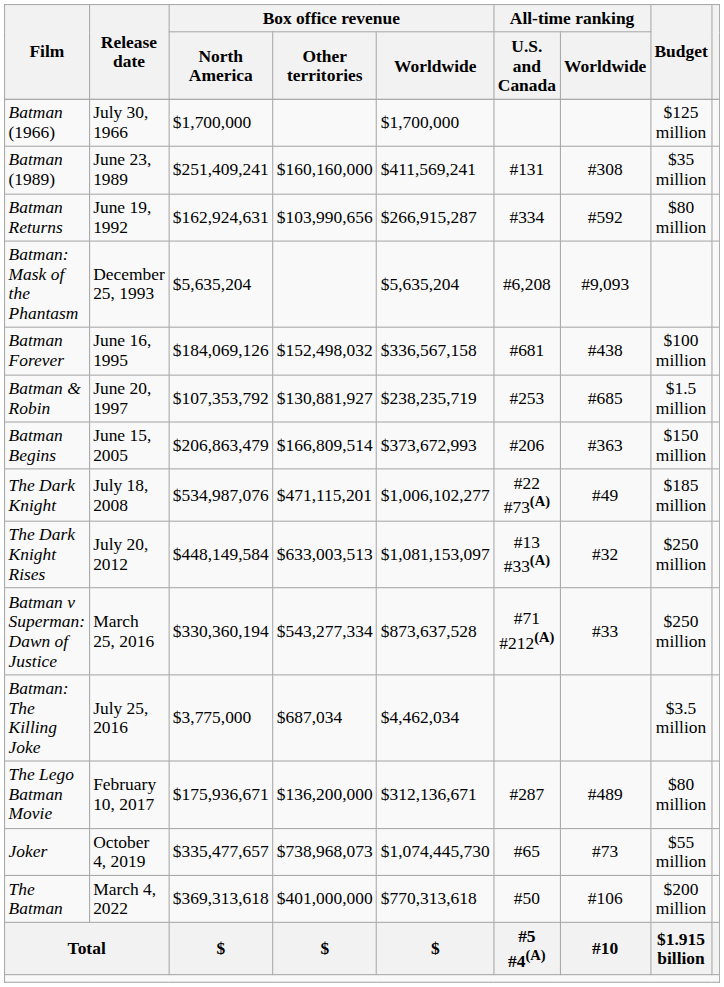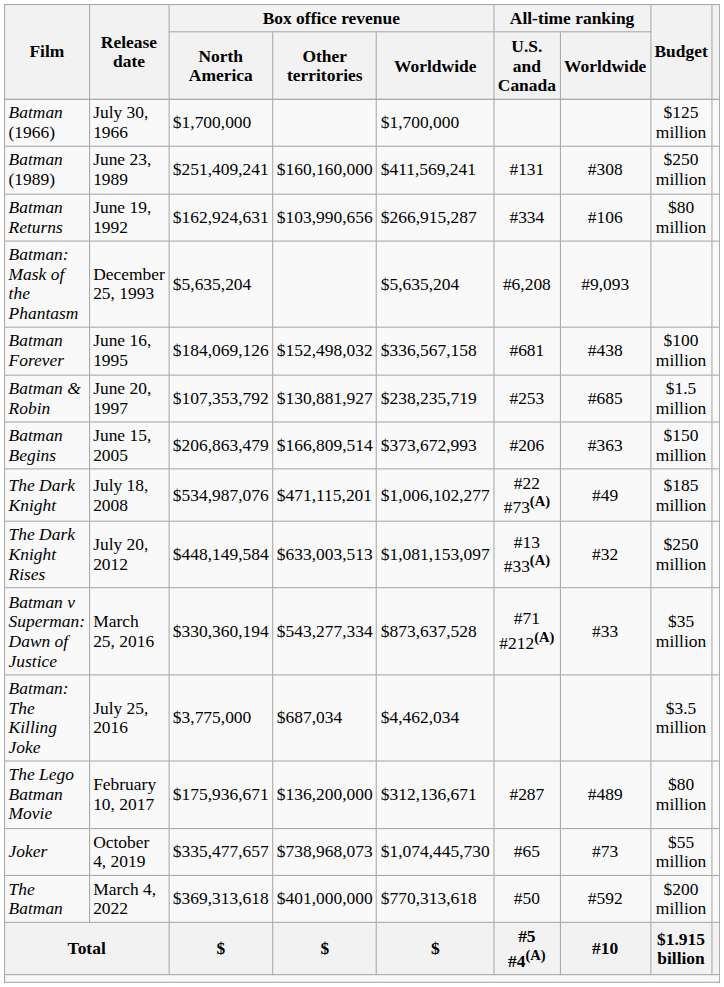 <table class="wikitable sortable" style="width:99%;">
 <tr>
 <th rowspan="2">Film</th>
 <th rowspan="2">Release date</th>
 <th colspan="3">Box office revenue</th>
 <th colspan="2">All-time ranking</th>
 <th rowspan="2">Budget</th>
 <th rowspan="2"></th>
 </tr>
 <tr>
 <th>North America</th>
 <th>Other territories</th>
 <th>Worldwide</th>
 <th>U.S. and Canada</th>
 <th>Worldwide</th>
 </tr>
 <tr>
 </tr>
 <tr>
 <td><em>Batman</em> (1966)</td>
 <td>July 30, 1966</td>
 <td>$1,700,000</td>
 <td></td>
 <td>$1,700,000</td>
 <td></td>
 <td></td>
 <td style="text-align:center;">$125 million</td>
 <td style="text-align:center;"></td>
 </tr>
 <tr>
 <td><em>Batman</em> (1989)</td>
 <td>June 23, 1989</td>
 <td>$251,409,241</td>
 <td>$160,160,000</td>
 <td>$411,569,241</td>
 <td style="text-align:center;">#131</td>
 <td style="text-align:center;">#308</td>
-<td style="text-align:center;">$35 million</td>
+<td style="text-align:center;">$250 million</td>
 <td style="text-align:center;"></td>
 </tr>
 <tr>
 <td><em>Batman Returns</em></td>
 <td>June 19, 1992</td>
 <td>$162,924,631</td>
 <td>$103,990,656</td>
 <td>$266,915,287</td>
 <td style="text-align:center;">#334</td>
-<td style="text-align:center;">#592</td>
+<td style="text-align:center;">#106</td>
 <td style="text-align:center;">$80 million</td>
 <td style="text-align:center;"></td>
 </tr>
 <tr>
 <td><em>Batman: Mask of the Phantasm</em></td>
 <td>December 25, 1993</td>
 <td>$5,635,204</td>
 <td></td>
 <td>$5,635,204</td>
 <td style="text-align:center;">#6,208</td>
 <td style="text-align:center;">#9,093</td>
 <td></td>
 <td style="text-align:center;"></td>
 </tr>
 <tr>
 <td><em>Batman Forever</em></td>
 <td>June 16, 1995</td>
 <td>$184,069,126</td>
 <td>$152,498,032</td>
 <td>$336,567,158</td>
 <td style="text-align:center;">#681</td>
 <td style="text-align:center;">#438</td>
 <td style="text-align:center;">$100 million</td>
 <td style="text-align:center;"></td>
 </tr>
 <tr>
 <td><em>Batman & Robin</em></td>
 <td>June 20, 1997</td>
 <td>$107,353,792</td>
 <td>$130,881,927</td>
 <td>$238,235,719</td>
 <td style="text-align:center;">#253</td>
 <td style="text-align:center;">#685</td>
 <td style="text-align:center;">$1.5 million</td>
 <td style="text-align:center;"></td>
 </tr>
 <tr>
 <td><em>Batman Begins</em></td>
 <td>June 15, 2005</td>
 <td>$206,863,479</td>
 <td>$166,809,514</td>
 <td>$373,672,993</td>
 <td style="text-align:center;">#206</td>
 <td style="text-align:center;">#363</td>
 <td style="text-align:center;">$150 million</td>
 <td style="text-align:center;"></td>
 </tr>
 <tr>
 <td><em>The Dark Knight</em></td>
 <td>July 18, 2008</td>
 <td>$534,987,076</td>
 <td>$471,115,201</td>
 <td>$1,006,102,277</td>
 <td style="text-align:center;">#22<br>#73<sup><strong>(A)</strong></sup></td>
 <td style="text-align:center;">#49</td>
 <td style="text-align:center;">$185 million</td>
 <td style="text-align:center;"></td>
 </tr>
 <tr>
 <td><em>The Dark Knight Rises</em></td>
 <td>July 20, 2012</td>
 <td>$448,149,584</td>
 <td>$633,003,513</td>
 <td>$1,081,153,097</td>
 <td style="text-align:center;">#13<br>#33<sup><strong>(A)</strong></sup></td>
 <td style="text-align:center;">#32</td>
 <td style="text-align:center;">$250 million</td>
 <td style="text-align:center;"></td>
 </tr>
 <tr>
 <td><em>Batman v Superman: Dawn of Justice</em></td>
 <td>March 25, 2016</td>
 <td>$330,360,194</td>
 <td>$543,277,334</td>
 <td>$873,637,528</td>
 <td style="text-align:center;">#71<br>#212<sup><strong>(A)</strong></sup></td>
 <td style="text-align:center;">#33</td>
-<td style="text-align:center;">$250 million</td>
+<td style="text-align:center;">$35 million</td>
 <td style="text-align:center;"></td>
 </tr>
 <tr>
 <td><em>Batman: The Killing Joke</em></td>
 <td>July 25, 2016</td>
 <td>$3,775,000</td>
 <td>$687,034</td>
 <td>$4,462,034</td>
 <td></td>
 <td></td>
 <td style="text-align:center;">$3.5 million</td>
 <td style="text-align:center;"></td>
 </tr>
 <tr>
 <td><em>The Lego Batman Movie</em></td>
 <td>February 10, 2017</td>
 <td>$175,936,671</td>
 <td>$136,200,000</td>
 <td>$312,136,671</td>
 <td style="text-align:center;">#287</td>
 <td style="text-align:center;">#489</td>
 <td style="text-align:center;">$80 million</td>
 <td style="text-align:center;"></td>
 </tr>
 <tr>
 <td><em>Joker</em></td>
 <td>October 4, 2019</td>
 <td>$335,477,657</td>
 <td>$738,968,073</td>
 <td>$1,074,445,730</td>
 <td style="text-align:center;">#65</td>
 <td style="text-align:center;">#73</td>
 <td style="text-align:center;">$55 million</td>
 <td style="text-align:center;"></td>
 </tr>
 <tr>
 <td><em>The Batman</em></td>
 <td>March 4, 2022</td>
 <td>$369,313,618</td>
 <td>$401,000,000</td>
 <td>$770,313,618</td>
 <td style="text-align:center;">#50</td>
-<td style="text-align:center;">#106</td>
+<td style="text-align:center;">#592</td>
 <td style="text-align:center;">$200 million</td>
 <td style="text-align:center;"></td>
 </tr>
 <tr>
 <th colspan="2">Total</th>
 <th>$</th>
 <th>$</th>
 <th>$</th>
 <th>#5<br>#4<sup>(A)</sup></th>
 <th>#10</th>
 <th style="text-align:center;">$1.915 billion</th>
 <th></th>
 </tr>
 <tr>
 <td colspan="9"></td>
 </tr>
 </table>
